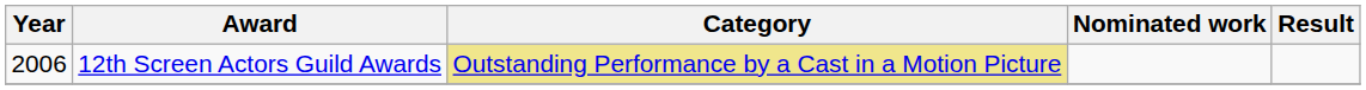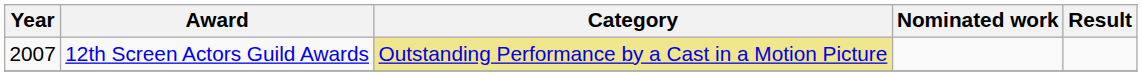 <table class="wikitable sortable">
 <tr>
 <th>Year</th>
 <th>Award</th>
 <th>Category</th>
 <th>Nominated work</th>
 <th>Result</th>
 </tr>
 <tr>
-<td>2006</td>
+<td>2007</td>
 <td><a href='#'>12th Screen Actors Guild Awards</a></td>
 <td style="background: khaki;"><a href='#'>Outstanding Performance by a Cast in a Motion Picture</a> </td>
 <td></td>
 <td></td>
 </tr>
 <tr>
 </tr>
 </table>
